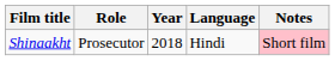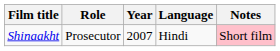 <table class="wikitable">
 <tr>
 <th>Film title</th>
 <th>Role</th>
 <th>Year</th>
 <th>Language</th>
 <th>Notes</th>
 </tr>
 <tr>
 <td><em><a href='#'>Shinaakht</a></em></td>
 <td>Prosecutor</td>
-<td>2018</td>
+<td>2007</td>
 <td>Hindi</td>
 <td style="background: pink;">Short film</td>
 </tr>
 </table>
